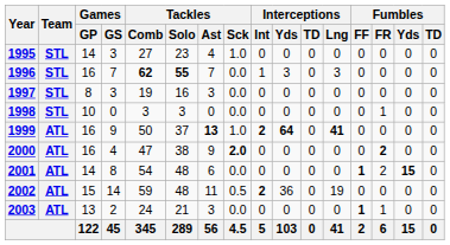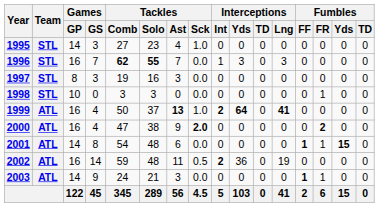 <table class="wikitable" style="text-align:center">
 <tr>
 <th rowspan="2">Year</th>
 <th rowspan="2">Team</th>
 <th colspan="2">Games</th>
 <th colspan="4">Tackles</th>
 <th colspan="4">Interceptions</th>
 <th colspan="4">Fumbles</th>
 </tr>
 <tr>
 <th>GP</th>
 <th>GS</th>
 <th>Comb</th>
 <th>Solo</th>
 <th>Ast</th>
 <th>Sck</th>
 <th>Int</th>
 <th>Yds</th>
 <th>TD</th>
 <th>Lng</th>
 <th>FF</th>
 <th>FR</th>
 <th>Yds</th>
 <th>TD</th>
 </tr>
 <tr>
 <th><a href='#'>1995</a></th>
 <th><a href='#'>STL</a></th>
 <td>14</td>
 <td>3</td>
 <td>27</td>
 <td>23</td>
 <td>4</td>
 <td>1.0</td>
 <td>0</td>
 <td>0</td>
 <td>0</td>
 <td>0</td>
 <td>0</td>
 <td>0</td>
 <td>0</td>
 <td>0</td>
 </tr>
 <tr>
 <th><a href='#'>1996</a></th>
 <th><a href='#'>STL</a></th>
 <td>16</td>
 <td>7</td>
 <td><strong>62</strong></td>
 <td><strong>55</strong></td>
 <td>7</td>
 <td>0.0</td>
 <td>1</td>
 <td>3</td>
 <td>0</td>
 <td>3</td>
 <td>0</td>
 <td>0</td>
 <td>0</td>
 <td>0</td>
 </tr>
 <tr>
 <th><a href='#'>1997</a></th>
 <th><a href='#'>STL</a></th>
 <td>8</td>
 <td>3</td>
 <td>19</td>
 <td>16</td>
 <td>3</td>
 <td>0.0</td>
 <td>0</td>
 <td>0</td>
 <td>0</td>
 <td>0</td>
 <td>0</td>
 <td>0</td>
 <td>0</td>
 <td>0</td>
 </tr>
 <tr>
 <th><a href='#'>1998</a></th>
 <th><a href='#'>STL</a></th>
 <td>10</td>
 <td>0</td>
 <td>3</td>
 <td>3</td>
 <td>0</td>
 <td>0.0</td>
 <td>0</td>
 <td>0</td>
 <td>0</td>
 <td>0</td>
 <td>0</td>
 <td>1</td>
 <td>0</td>
 <td>0</td>
 </tr>
 <tr>
 <th><a href='#'>1999</a></th>
 <th><a href='#'>ATL</a></th>
 <td>16</td>
-<td>9</td>
+<td>4</td>
 <td>50</td>
 <td>37</td>
 <td><strong>13</strong></td>
 <td>1.0</td>
 <td><strong>2</strong></td>
 <td><strong>64</strong></td>
 <td>0</td>
 <td><strong>41</strong></td>
 <td>0</td>
 <td>0</td>
 <td>0</td>
 <td>0</td>
 </tr>
 <tr>
 <th><a href='#'>2000</a></th>
 <th><a href='#'>ATL</a></th>
 <td>16</td>
 <td>4</td>
 <td>47</td>
 <td>38</td>
 <td>9</td>
 <td><strong>2.0</strong></td>
 <td>0</td>
 <td>0</td>
 <td>0</td>
 <td>0</td>
 <td>0</td>
 <td><strong>2</strong></td>
 <td>0</td>
 <td>0</td>
 </tr>
 <tr>
 <th><a href='#'>2001</a></th>
 <th><a href='#'>ATL</a></th>
 <td>14</td>
 <td>8</td>
 <td>54</td>
 <td>48</td>
 <td>6</td>
 <td>0.0</td>
 <td>0</td>
 <td>0</td>
 <td>0</td>
 <td>0</td>
 <td><strong>1</strong></td>
-<td>2</td>
+<td>1</td>
 <td><strong>15</strong></td>
 <td>0</td>
 </tr>
 <tr>
 <th><a href='#'>2002</a></th>
 <th><a href='#'>ATL</a></th>
-<td>15</td>
+<td>16</td>
 <td>14</td>
 <td>59</td>
 <td>48</td>
 <td>11</td>
 <td>0.5</td>
 <td><strong>2</strong></td>
 <td>36</td>
 <td>0</td>
 <td>19</td>
 <td>0</td>
 <td>0</td>
 <td>0</td>
 <td>0</td>
 </tr>
 <tr>
 <th><a href='#'>2003</a></th>
 <th><a href='#'>ATL</a></th>
-<td>13</td>
-<td>2</td>
+<td>14</td>
+<td>9</td>
 <td>24</td>
 <td>21</td>
 <td>3</td>
 <td>0.0</td>
 <td>0</td>
 <td>0</td>
 <td>0</td>
 <td>0</td>
 <td><strong>1</strong></td>
 <td>1</td>
 <td>0</td>
 <td>0</td>
 </tr>
 <tr>
 <th colspan="2"></th>
 <th>122</th>
 <th>45</th>
 <th>345</th>
 <th>289</th>
 <th>56</th>
 <th>4.5</th>
 <th>5</th>
 <th>103</th>
 <th>0</th>
 <th>41</th>
 <th>2</th>
 <th>6</th>
 <th>15</th>
 <th>0</th>
 </tr>
 </table>
